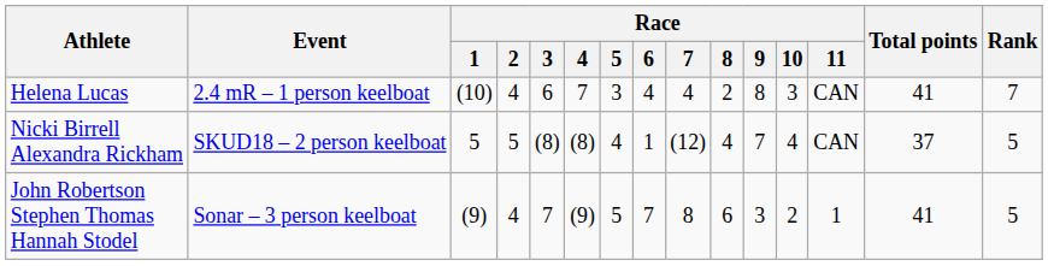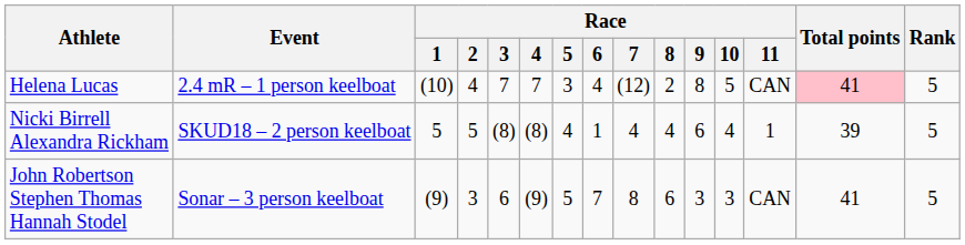 <table class=wikitable style="font-size:90%">
 <tr>
 <th rowspan="2">Athlete</th>
 <th rowspan="2">Event</th>
 <th colspan="11">Race</th>
 <th rowspan="2">Total points</th>
 <th rowspan="2">Rank</th>
 </tr>
 <tr>
 <th width="15">1</th>
 <th width="15">2</th>
 <th width="15">3</th>
 <th width="15">4</th>
 <th width="15">5</th>
 <th width="15">6</th>
 <th width="15">7</th>
 <th width="15">8</th>
 <th width="15">9</th>
 <th width="15">10</th>
 <th width="15">11</th>
 </tr>
 <tr>
 <td><a href='#'>Helena Lucas</a></td>
 <td><a href='#'>2.4 mR – 1 person keelboat</a></td>
 <td align="center">(10)</td>
 <td align="center">4</td>
-<td align="center">6</td>
+<td align="center">7</td>
 <td align="center">7</td>
 <td align="center">3</td>
 <td align="center">4</td>
-<td align="center">4</td>
+<td align="center">(12)</td>
 <td align="center">2</td>
 <td align="center">8</td>
-<td align="center">3</td>
+<td align="center">5</td>
 <td align="center">CAN</td>
-<td align="center">41</td>
-<td align="center">7</td>
+<td align="center" style="background: pink;">41</td>
+<td align="center">5</td>
 </tr>
 <tr>
 <td><a href='#'>Nicki Birrell</a><br><a href='#'>Alexandra Rickham</a></td>
 <td><a href='#'>SKUD18 – 2 person keelboat</a></td>
 <td align="center">5</td>
 <td align="center">5</td>
 <td align="center">(8)</td>
 <td align="center">(8)</td>
 <td align="center">4</td>
 <td align="center">1</td>
-<td align="center">(12)</td>
 <td align="center">4</td>
-<td align="center">7</td>
 <td align="center">4</td>
-<td align="center">CAN</td>
-<td align="center">37</td>
+<td align="center">6</td>
+<td align="center">4</td>
+<td align="center">1</td>
+<td align="center">39</td>
 <td align="center">5</td>
 </tr>
 <tr>
 <td><a href='#'>John Robertson</a><br><a href='#'>Stephen Thomas</a><br><a href='#'>Hannah Stodel</a></td>
 <td><a href='#'>Sonar – 3 person keelboat</a></td>
 <td align="center">(9)</td>
-<td align="center">4</td>
-<td align="center">7</td>
+<td align="center">3</td>
+<td align="center">6</td>
 <td align="center">(9)</td>
 <td align="center">5</td>
 <td align="center">7</td>
 <td align="center">8</td>
 <td align="center">6</td>
 <td align="center">3</td>
-<td align="center">2</td>
-<td align="center">1</td>
+<td align="center">3</td>
+<td align="center">CAN</td>
 <td align="center">41</td>
 <td align="center">5</td>
 </tr>
 </table>
